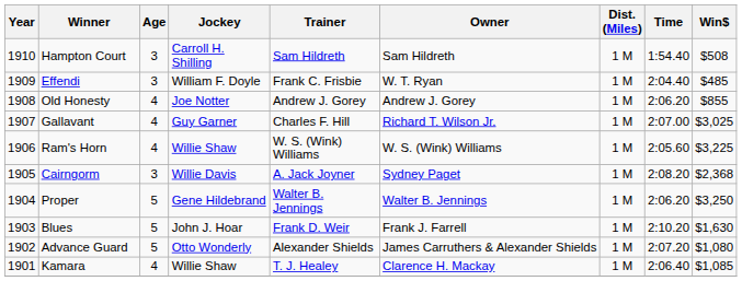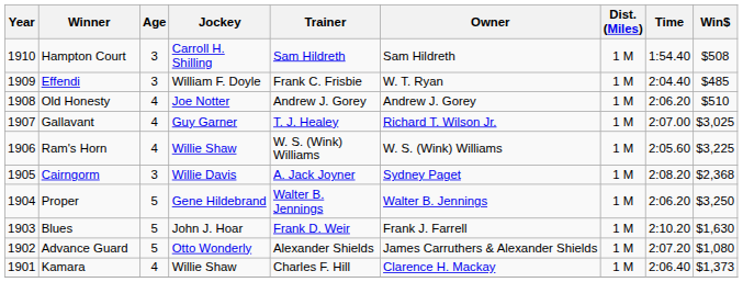 <table class="wikitable sortable" style="font-size:90%">
 <tr>
 <th style="width:30px">Year<br></th>
 <th style="width:110px">Winner<br></th>
 <th style="width:20px">Age<br></th>
 <th style="width:110px">Jockey<br></th>
 <th style="width:120px">Trainer<br></th>
 <th>Owner<br></th>
 <th style="width:25px">Dist.<br> <span>(<a href='#'>Miles</a>)</span></th>
 <th style="width:25px">Time<br></th>
 <th style="width:25px">Win$</th>
 </tr>
 <tr>
 <td align=center>1910</td>
 <td>Hampton Court</td>
 <td align=center>3</td>
 <td><a href='#'>Carroll H. Shilling</a></td>
 <td><a href='#'>Sam Hildreth</a></td>
 <td>Sam Hildreth</td>
 <td align=center>1<span> M</span></td>
 <td align=center>1:54.40</td>
 <td align=center>$508</td>
 </tr>
 <tr>
 <td align=center>1909</td>
 <td><a href='#'>Effendi</a></td>
 <td align=center>3</td>
 <td>William F. Doyle</td>
 <td>Frank C. Frisbie</td>
 <td>W. T. Ryan</td>
 <td align=center>1<span> M</span></td>
 <td align=center>2:04.40</td>
 <td align=center>$485</td>
 </tr>
 <tr>
 <td align=center>1908</td>
 <td>Old Honesty</td>
 <td align=center>4</td>
 <td><a href='#'>Joe Notter</a></td>
 <td>Andrew J. Gorey</td>
 <td>Andrew J. Gorey</td>
 <td align=center>1<span> M</span></td>
 <td align=center>2:06.20</td>
-<td align=center>$855</td>
+<td align=center>$510</td>
 </tr>
 <tr>
 <td align=center>1907</td>
 <td>Gallavant</td>
 <td align=center>4</td>
 <td><a href='#'>Guy Garner</a></td>
-<td>Charles F. Hill</td>
+<td><a href='#'>T. J. Healey</a></td>
 <td><a href='#'>Richard T. Wilson Jr.</a></td>
 <td align=center>1<span> M</span></td>
 <td align=center>2:07.00</td>
 <td align=center>$3,025</td>
 </tr>
 <tr>
 <td align=center>1906</td>
 <td>Ram's Horn</td>
 <td align=center>4</td>
 <td><a href='#'>Willie Shaw</a></td>
 <td>W. S. (Wink) Williams</td>
 <td>W. S. (Wink) Williams</td>
 <td align=center>1<span> M</span></td>
 <td align=center>2:05.60</td>
 <td align=center>$3,225</td>
 </tr>
 <tr>
 <td align=center>1905</td>
 <td><a href='#'>Cairngorm</a></td>
 <td align=center>3</td>
 <td><a href='#'>Willie Davis</a></td>
 <td><a href='#'>A. Jack Joyner</a></td>
 <td><a href='#'>Sydney Paget</a></td>
 <td align=center>1<span> M</span></td>
 <td align=center>2:08.20</td>
 <td align=center>$2,368</td>
 </tr>
 <tr>
 <td align=center>1904</td>
 <td>Proper</td>
 <td align=center>5</td>
 <td><a href='#'>Gene Hildebrand</a></td>
 <td><a href='#'>Walter B. Jennings</a></td>
 <td><a href='#'>Walter B. Jennings</a></td>
 <td align=center>1<span> M</span></td>
 <td align=center>2:06.20</td>
 <td align=center>$3,250</td>
 </tr>
 <tr>
 <td align=center>1903</td>
 <td>Blues</td>
 <td align=center>5</td>
 <td>John J. Hoar</td>
 <td><a href='#'>Frank D. Weir</a></td>
 <td>Frank J. Farrell</td>
 <td align=center>1<span> M</span></td>
 <td align=center>2:10.20</td>
 <td align=center>$1,630</td>
 </tr>
 <tr>
 <td align=center>1902</td>
 <td>Advance Guard</td>
 <td align=center>5</td>
 <td><a href='#'>Otto Wonderly</a></td>
 <td>Alexander Shields</td>
 <td>James Carruthers & Alexander Shields</td>
 <td align=center>1<span> M</span></td>
 <td align=center>2:07.20</td>
 <td align=center>$1,080</td>
 </tr>
 <tr>
 <td align=center>1901</td>
 <td>Kamara</td>
 <td align=center>4</td>
 <td>Willie Shaw</td>
-<td><a href='#'>T. J. Healey</a></td>
+<td>Charles F. Hill</td>
 <td><a href='#'>Clarence H. Mackay</a></td>
 <td align=center>1<span> M</span></td>
 <td align=center>2:06.40</td>
-<td align=center>$1,085</td>
+<td align=center>$1,373</td>
 </tr>
 <tr>
 </tr>
 </table>
